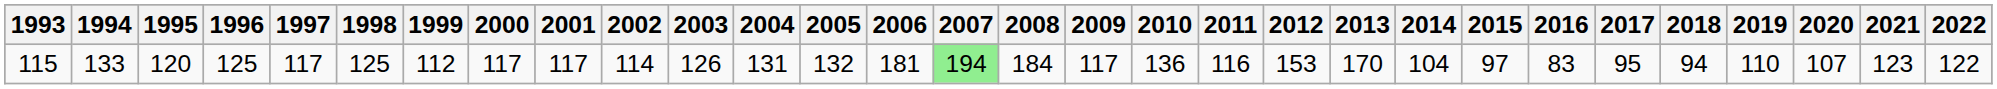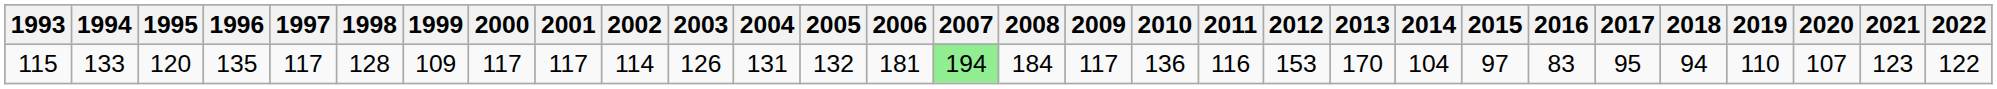 <table class="wikitable" style="text-align:center; font-size:90%; width:100%">
 <tr>
 <th>1993</th>
 <th>1994</th>
 <th>1995</th>
 <th>1996</th>
 <th>1997</th>
 <th>1998</th>
 <th>1999</th>
 <th>2000</th>
 <th>2001</th>
 <th>2002</th>
 <th>2003</th>
 <th>2004</th>
 <th>2005</th>
 <th>2006</th>
 <th>2007</th>
 <th>2008</th>
 <th>2009</th>
 <th>2010</th>
 <th>2011</th>
 <th>2012</th>
 <th>2013</th>
 <th>2014</th>
 <th>2015</th>
 <th>2016</th>
 <th>2017</th>
 <th>2018</th>
 <th>2019</th>
 <th>2020</th>
 <th>2021</th>
 <th>2022</th>
 </tr>
 <tr>
 <td>115</td>
 <td>133</td>
 <td>120</td>
-<td>125</td>
+<td>135</td>
 <td>117</td>
-<td>125</td>
-<td>112</td>
+<td>128</td>
+<td>109</td>
 <td>117</td>
 <td>117</td>
 <td>114</td>
 <td>126</td>
 <td>131</td>
 <td>132</td>
 <td>181</td>
 <td style="background: lightgreen;">194</td>
 <td>184</td>
 <td>117</td>
 <td>136</td>
 <td>116</td>
 <td>153</td>
 <td>170</td>
 <td>104</td>
 <td>97</td>
 <td>83</td>
 <td>95</td>
 <td>94</td>
 <td>110</td>
 <td>107</td>
 <td>123</td>
 <td>122</td>
 </tr>
 </table>
